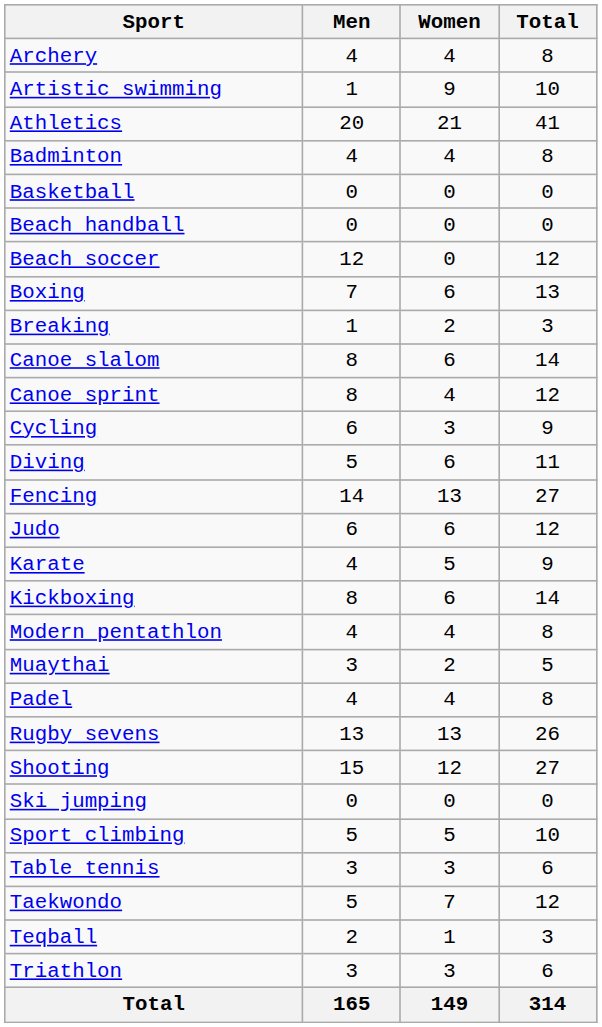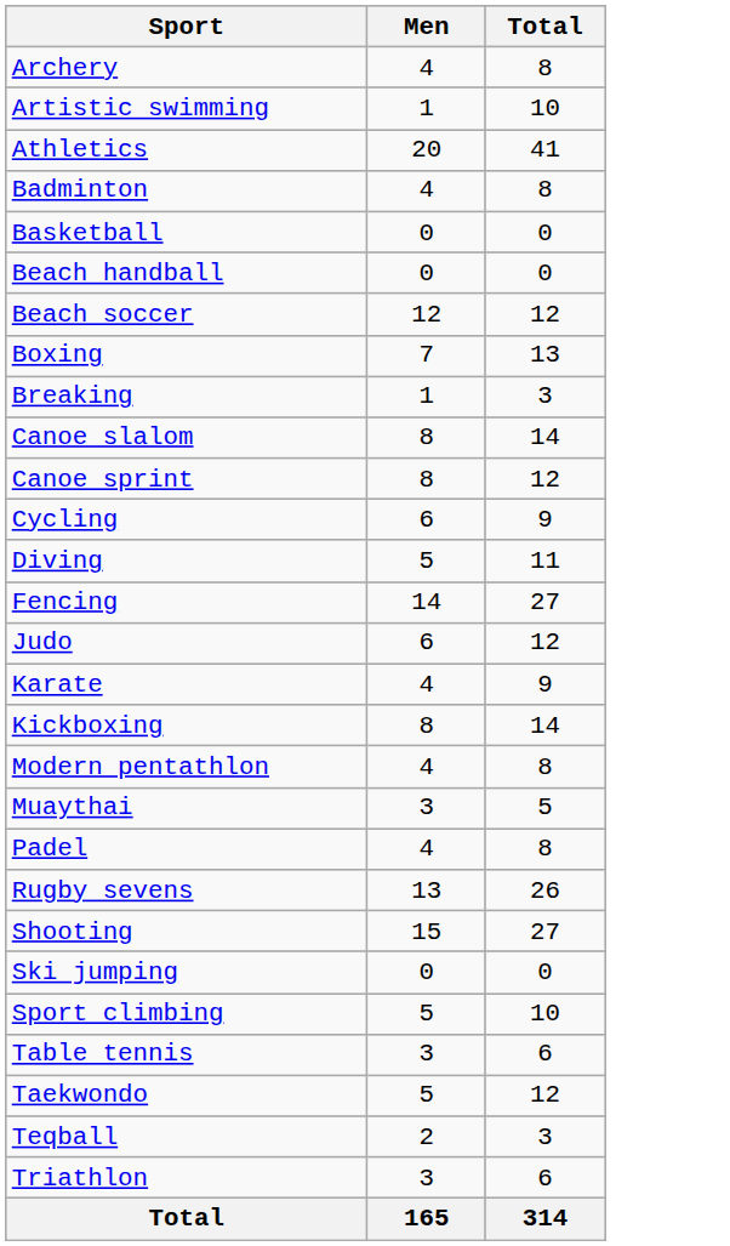 <table class="wikitable sortable" style="text-align:center;">
 <tr>
 <th width=180>Sport</th>
 <th width=55>Men</th>
-<th width=55>Women</th>
 <th width=55>Total</th>
 </tr>
 <tr>
 <td align=left><a href='#'>Archery</a></td>
-<td>4</td>
 <td>4</td>
 <td>8</td>
 </tr>
 <tr>
 <td align=left><a href='#'>Artistic swimming</a></td>
 <td>1</td>
-<td>9</td>
 <td>10</td>
 </tr>
 <tr>
 <td align=left><a href='#'>Athletics</a></td>
 <td>20</td>
-<td>21</td>
 <td>41</td>
 </tr>
 <tr>
 <td align=left><a href='#'>Badminton</a></td>
-<td>4</td>
 <td>4</td>
 <td>8</td>
 </tr>
 <tr>
 <td align=left><a href='#'>Basketball</a></td>
 <td>0</td>
 <td>0</td>
-<td>0</td>
 </tr>
 <tr>
 <td align=left><a href='#'>Beach handball</a></td>
-<td>0</td>
 <td>0</td>
 <td>0</td>
 </tr>
 <tr>
 <td align=left><a href='#'>Beach soccer</a></td>
 <td>12</td>
-<td>0</td>
 <td>12</td>
 </tr>
 <tr>
 <td align=left><a href='#'>Boxing</a></td>
 <td>7</td>
-<td>6</td>
 <td>13</td>
 </tr>
 <tr>
 <td align=left><a href='#'>Breaking</a></td>
 <td>1</td>
-<td>2</td>
 <td>3</td>
 </tr>
 <tr>
 <td align=left><a href='#'>Canoe slalom</a></td>
 <td>8</td>
-<td>6</td>
 <td>14</td>
 </tr>
 <tr>
 <td align=left><a href='#'>Canoe sprint</a></td>
 <td>8</td>
-<td>4</td>
 <td>12</td>
 </tr>
 <tr>
 <td align=left><a href='#'>Cycling</a></td>
 <td>6</td>
-<td>3</td>
 <td>9</td>
 </tr>
 <tr>
 <td align=left><a href='#'>Diving</a></td>
 <td>5</td>
-<td>6</td>
 <td>11</td>
 </tr>
 <tr>
 <td align=left><a href='#'>Fencing</a></td>
 <td>14</td>
-<td>13</td>
 <td>27</td>
 </tr>
 <tr>
 <td align=left><a href='#'>Judo</a></td>
-<td>6</td>
 <td>6</td>
 <td>12</td>
 </tr>
 <tr>
 <td align=left><a href='#'>Karate</a></td>
 <td>4</td>
-<td>5</td>
 <td>9</td>
 </tr>
 <tr>
 <td align=left><a href='#'>Kickboxing</a></td>
 <td>8</td>
-<td>6</td>
 <td>14</td>
 </tr>
 <tr>
 <td align=left><a href='#'>Modern pentathlon</a></td>
-<td>4</td>
 <td>4</td>
 <td>8</td>
 </tr>
 <tr>
 <td align=left><a href='#'>Muaythai</a></td>
 <td>3</td>
-<td>2</td>
 <td>5</td>
 </tr>
 <tr>
 <td align=left><a href='#'>Padel</a></td>
-<td>4</td>
 <td>4</td>
 <td>8</td>
 </tr>
 <tr>
 <td align=left><a href='#'>Rugby sevens</a></td>
 <td>13</td>
-<td>13</td>
 <td>26</td>
 </tr>
 <tr>
 <td align=left><a href='#'>Shooting</a></td>
 <td>15</td>
-<td>12</td>
 <td>27</td>
 </tr>
 <tr>
 <td align=left><a href='#'>Ski jumping</a></td>
 <td>0</td>
 <td>0</td>
-<td>0</td>
 </tr>
 <tr>
 <td align=left><a href='#'>Sport climbing</a></td>
-<td>5</td>
 <td>5</td>
 <td>10</td>
 </tr>
 <tr>
 <td align=left><a href='#'>Table tennis</a></td>
 <td>3</td>
-<td>3</td>
 <td>6</td>
 </tr>
 <tr>
 <td align=left><a href='#'>Taekwondo</a></td>
 <td>5</td>
-<td>7</td>
 <td>12</td>
 </tr>
 <tr>
 <td align=left><a href='#'>Teqball</a></td>
 <td>2</td>
-<td>1</td>
 <td>3</td>
 </tr>
 <tr>
 <td align=left><a href='#'>Triathlon</a></td>
-<td>3</td>
 <td>3</td>
 <td>6</td>
 </tr>
 <tr>
 <th>Total</th>
 <th>165</th>
-<th>149</th>
 <th>314</th>
 </tr>
 </table>
